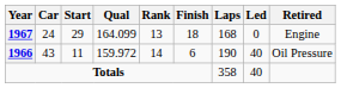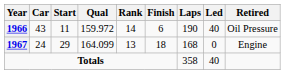 <table class="wikitable" style="text-align:center">
 <tr>
 <th>Year</th>
 <th>Car</th>
 <th>Start</th>
 <th>Qual</th>
 <th>Rank</th>
 <th>Finish</th>
 <th>Laps</th>
 <th>Led</th>
 <th>Retired</th>
 </tr>
 <tr>
+<th><a href='#'>1966</a></th>
+<td>43</td>
+<td>11</td>
+<td>159.972</td>
+<td>14</td>
+<td>6</td>
+<td>190</td>
+<td>40</td>
+<td>Oil Pressure</td>
+</tr>
+<tr>
 <th><a href='#'>1967</a></th>
 <td>24</td>
 <td>29</td>
 <td>164.099</td>
 <td>13</td>
 <td>18</td>
 <td>168</td>
 <td>0</td>
 <td>Engine</td>
 </tr>
 <tr>
-<th><a href='#'>1966</a></th>
-<td>43</td>
-<td>11</td>
-<td>159.972</td>
-<td>14</td>
-<td>6</td>
-<td>190</td>
-<td>40</td>
-<td>Oil Pressure</td>
-</tr>
-<tr>
 <td colspan=6><strong>Totals</strong></td>
 <td>358</td>
 <td>40</td>
 <td></td>
 </tr>
 </table>
